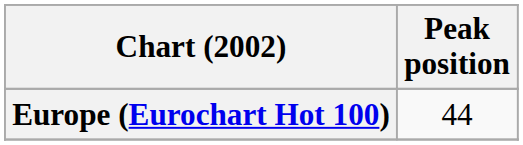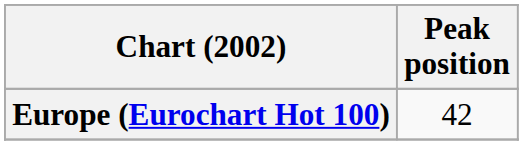 <table class="wikitable sortable plainrowheaders" style="text-align:center">
 <tr>
 <th>Chart (2002)</th>
 <th>Peak<br>position</th>
 </tr>
 <tr>
 </tr>
 <tr>
 </tr>
 <tr>
 <th scope="row">Europe (<a href='#'>Eurochart Hot 100</a>)</th>
-<td>44</td>
+<td>42</td>
 </tr>
 <tr>
 </tr>
 <tr>
 </tr>
 <tr>
 </tr>
 <tr>
 </tr>
 </table>
